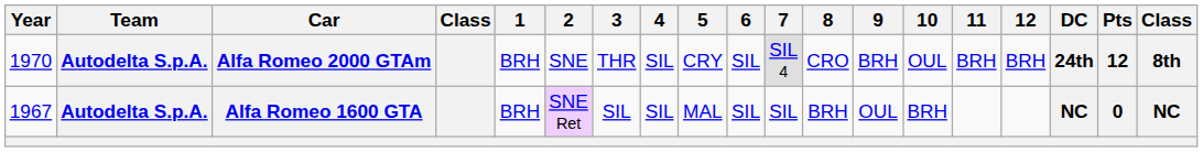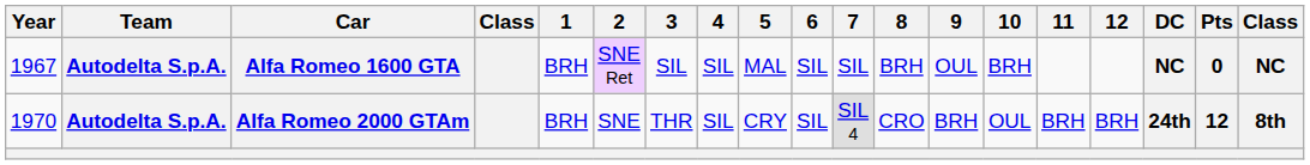 <table class="wikitable" style="text-align:center; font-size:85%">
 <tr>
 <th>Year</th>
 <th>Team</th>
 <th>Car</th>
 <th>Class</th>
 <th>1</th>
 <th>2</th>
 <th>3</th>
 <th>4</th>
 <th>5</th>
 <th>6</th>
 <th>7</th>
 <th>8</th>
 <th>9</th>
 <th>10</th>
 <th>11</th>
 <th>12</th>
 <th>DC</th>
 <th>Pts</th>
 <th>Class</th>
 </tr>
 <tr>
+<td><a href='#'>1967</a></td>
+<th><a href='#'>Autodelta S.p.A.</a></th>
+<th><a href='#'>Alfa Romeo 1600 GTA</a></th>
+<th><span></span></th>
+<td><a href='#'>BRH</a></td>
+<td style="background:#EFCFFF;"><a href='#'>SNE</a><br><small>Ret</small></td>
+<td><a href='#'>SIL</a></td>
+<td><a href='#'>SIL</a></td>
+<td><a href='#'>MAL</a></td>
+<td><a href='#'>SIL</a></td>
+<td><a href='#'>SIL</a></td>
+<td><a href='#'>BRH</a></td>
+<td><a href='#'>OUL</a></td>
+<td><a href='#'>BRH</a></td>
+<td></td>
+<td></td>
+<th>NC</th>
+<th>0</th>
+<th>NC</th>
+</tr>
+<tr>
 <td><a href='#'>1970</a></td>
 <th><a href='#'>Autodelta S.p.A.</a></th>
 <th><a href='#'>Alfa Romeo 2000 GTAm</a></th>
 <th><span></span></th>
 <td><a href='#'>BRH</a></td>
 <td><a href='#'>SNE</a></td>
 <td><a href='#'>THR</a></td>
 <td><a href='#'>SIL</a></td>
 <td><a href='#'>CRY</a></td>
 <td><a href='#'>SIL</a></td>
 <td style="background:#DFDFDF;"><a href='#'>SIL</a><br><small>4</small></td>
 <td><a href='#'>CRO</a></td>
 <td><a href='#'>BRH</a></td>
 <td><a href='#'>OUL</a></td>
 <td><a href='#'>BRH</a></td>
 <td><a href='#'>BRH</a></td>
 <th>24th</th>
 <th>12</th>
 <th>8th</th>
 </tr>
 <tr>
-<td><a href='#'>1967</a></td>
-<th><a href='#'>Autodelta S.p.A.</a></th>
-<th><a href='#'>Alfa Romeo 1600 GTA</a></th>
-<th><span></span></th>
-<td><a href='#'>BRH</a></td>
-<td style="background:#EFCFFF;"><a href='#'>SNE</a><br><small>Ret</small></td>
-<td><a href='#'>SIL</a></td>
-<td><a href='#'>SIL</a></td>
-<td><a href='#'>MAL</a></td>
-<td><a href='#'>SIL</a></td>
-<td><a href='#'>SIL</a></td>
-<td><a href='#'>BRH</a></td>
-<td><a href='#'>OUL</a></td>
-<td><a href='#'>BRH</a></td>
-<td></td>
-<td></td>
-<th>NC</th>
-<th>0</th>
-<th>NC</th>
-</tr>
-<tr>
 <th colspan="19"></th>
 </tr>
 </table>
